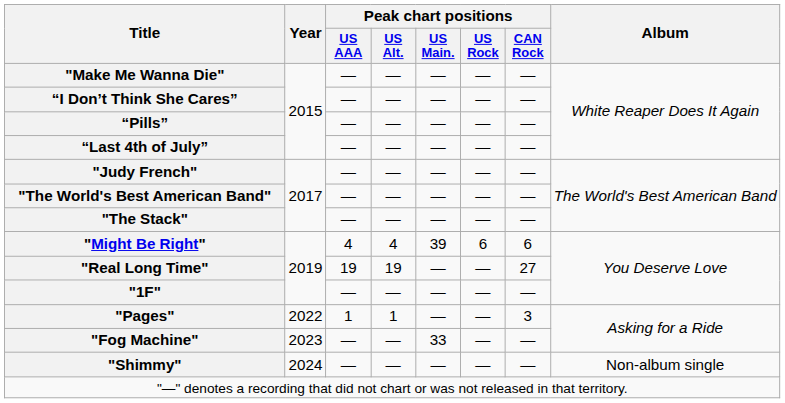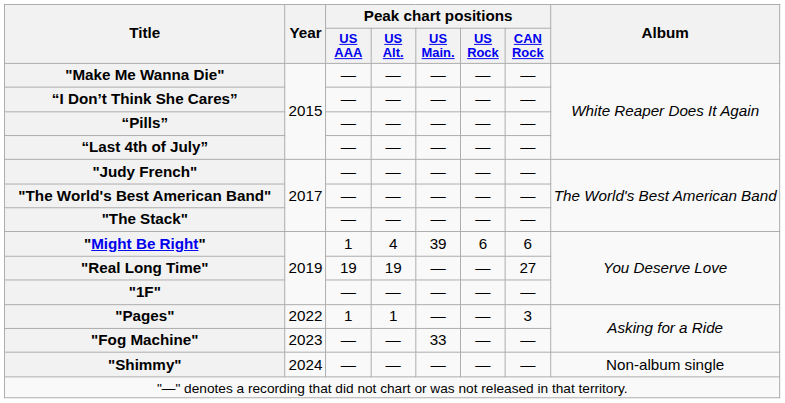 <table class="wikitable plainrowheaders" style="text-align:center;">
 <tr>
 <th scope="col" rowspan="2" style="width:18em;">Title</th>
 <th scope="col" rowspan="2">Year</th>
 <th scope="col" colspan="5">Peak chart positions</th>
 <th scope="col" rowspan="2">Album</th>
 </tr>
 <tr>
 <th scope="col" style="width:3em;font-size:85%;"><a href='#'>US<br>AAA</a><br></th>
 <th scope="col" style="width:3em;font-size:85%;"><a href='#'>US<br>Alt.</a><br></th>
 <th scope="col" style="width:3em;font-size:85%;"><a href='#'>US<br>Main.</a><br></th>
 <th scope="col" style="width:3em;font-size:85%;"><a href='#'>US Rock</a><br></th>
 <th scope="col" style="width:3em;font-size:85%;"><a href='#'>CAN<br>Rock</a><br></th>
 </tr>
 <tr>
 <th scope="row">"Make Me Wanna Die"</th>
 <td rowspan="4">2015</td>
 <td>—</td>
 <td>—</td>
 <td>—</td>
 <td>—</td>
 <td>—</td>
 <td rowspan="4"><em>White Reaper Does It Again</em></td>
 </tr>
 <tr>
 <th scope="row">“I Don’t Think She Cares”</th>
 <td>—</td>
 <td>—</td>
 <td>—</td>
 <td>—</td>
 <td>—</td>
 </tr>
 <tr>
 <th scope="row">“Pills”</th>
 <td>—</td>
 <td>—</td>
 <td>—</td>
 <td>—</td>
 <td>—</td>
 </tr>
 <tr>
 <th scope="row">“Last 4th of July”</th>
 <td>—</td>
 <td>—</td>
 <td>—</td>
 <td>—</td>
 <td>—</td>
 </tr>
 <tr>
 <th scope="row">"Judy French"</th>
 <td rowspan="3">2017</td>
 <td>—</td>
 <td>—</td>
 <td>—</td>
 <td>—</td>
 <td>—</td>
 <td rowspan="3"><em>The World's Best American Band</em></td>
 </tr>
 <tr>
 <th scope="row">"The World's Best American Band"</th>
 <td>—</td>
 <td>—</td>
 <td>—</td>
 <td>—</td>
 <td>—</td>
 </tr>
 <tr>
 <th scope="row">"The Stack"</th>
 <td>—</td>
 <td>—</td>
 <td>—</td>
 <td>—</td>
 <td>—</td>
 </tr>
 <tr>
 <th scope="row">"<a href='#'>Might Be Right</a>"</th>
 <td rowspan="3">2019</td>
-<td>4</td>
+<td>1</td>
 <td>4</td>
 <td>39</td>
 <td>6</td>
 <td>6</td>
 <td rowspan="3"><em>You Deserve Love</em></td>
 </tr>
 <tr>
 <th scope="row">"Real Long Time"</th>
 <td>19</td>
 <td>19</td>
 <td>—</td>
 <td>—</td>
 <td>27</td>
 </tr>
 <tr>
 <th scope="row">"1F"</th>
 <td>—</td>
 <td>—</td>
 <td>—</td>
 <td>—</td>
 <td>—</td>
 </tr>
 <tr>
 <th scope="row">"Pages"</th>
 <td>2022</td>
 <td>1</td>
 <td>1</td>
 <td>—</td>
 <td>—</td>
 <td>3</td>
 <td rowspan="2"><em>Asking for a Ride</em></td>
 </tr>
 <tr>
 <th scope="row">"Fog Machine"</th>
 <td>2023</td>
 <td>—</td>
 <td>—</td>
 <td>33</td>
 <td>—</td>
 <td>—</td>
 </tr>
 <tr>
 <th scope="row">"Shimmy" </th>
 <td>2024</td>
 <td>—</td>
 <td>—</td>
 <td>—</td>
 <td>—</td>
 <td>—</td>
 <td>Non-album single</td>
 </tr>
 <tr>
 <td colspan="11" style="font-size:90%">"—" denotes a recording that did not chart or was not released in that territory.</td>
 </tr>
 </table>
